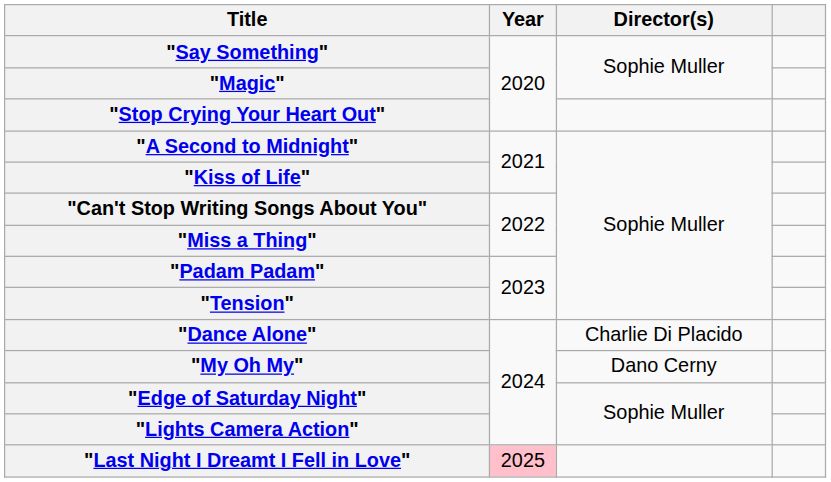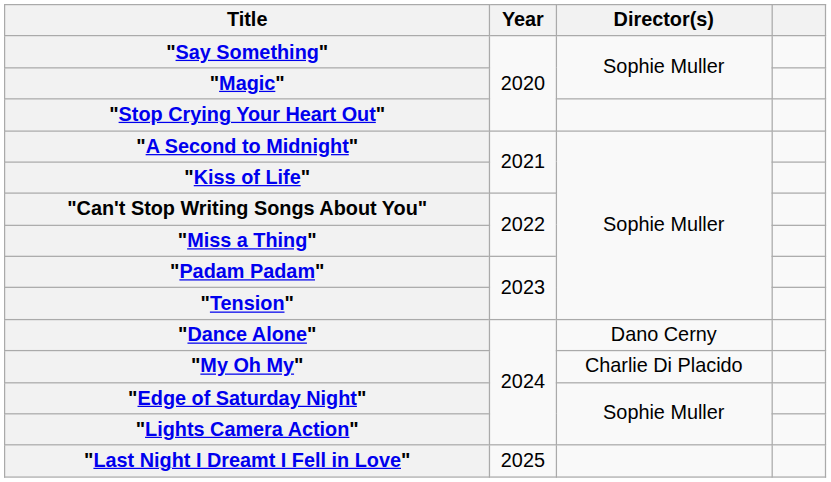 <table class="wikitable plainrowheaders" style="text-align:center;" width="75%">
 <tr>
 <th style="width:45%;">Title</th>
 <th style="width:5%;">Year</th>
 <th style="width:20%;">Director(s)</th>
 <th style="width:5%;"></th>
 </tr>
 <tr>
 <th scope=row>"<a href='#'>Say Something</a>"</th>
 <td rowspan=3>2020</td>
 <td rowspan=2>Sophie Muller</td>
 <td></td>
 </tr>
 <tr>
 <th scope=row>"<a href='#'>Magic</a>"</th>
 <td></td>
 </tr>
 <tr>
 <th scope=row>"<a href='#'>Stop Crying Your Heart Out</a>"<br></th>
 <td></td>
 <td></td>
 </tr>
 <tr>
 <th scope=row>"<a href='#'>A Second to Midnight</a>"<br></th>
 <td rowspan=2>2021</td>
 <td rowspan=6>Sophie Muller</td>
 <td></td>
 </tr>
 <tr>
 <th scope=row>"<a href='#'>Kiss of Life</a>"<br></th>
 <td></td>
 </tr>
 <tr>
 <th scope=row>"Can't Stop Writing Songs About You"<br></th>
 <td rowspan=2>2022</td>
 <td></td>
 </tr>
 <tr>
 <th scope=row>"<a href='#'>Miss a Thing</a>"</th>
 <td></td>
 </tr>
 <tr>
 <th scope=row>"<a href='#'>Padam Padam</a>"</th>
 <td rowspan=2>2023</td>
 <td></td>
 </tr>
 <tr>
 <th scope=row>"<a href='#'>Tension</a>"</th>
 <td></td>
 </tr>
 <tr>
 <th scope=row>"<a href='#'>Dance Alone</a>"<br></th>
 <td rowspan=4>2024</td>
-<td>Charlie Di Placido</td>
+<td>Dano Cerny</td>
 <td></td>
 </tr>
 <tr>
 <th scope=row>"<a href='#'>My Oh My</a>"<br></th>
-<td>Dano Cerny</td>
+<td>Charlie Di Placido</td>
 <td></td>
 </tr>
 <tr>
 <th scope=row>"<a href='#'>Edge of Saturday Night</a>"<br></th>
 <td rowspan=2>Sophie Muller</td>
 <td></td>
 </tr>
 <tr>
 <th scope=row>"<a href='#'>Lights Camera Action</a>"</th>
 <td></td>
 </tr>
 <tr>
 <th scope=row>"<a href='#'>Last Night I Dreamt I Fell in Love</a>"</th>
-<td style="background: pink;">2025</td>
+<td>2025</td>
 <td></td>
 <td></td>
 </tr>
 </table>
